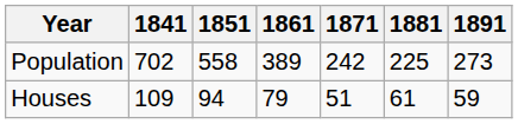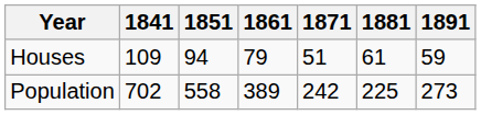 <table class="wikitable">
 <tr>
 <th>Year</th>
 <th>1841</th>
 <th>1851</th>
 <th>1861</th>
 <th>1871</th>
 <th>1881</th>
 <th>1891</th>
 </tr>
 <tr>
+<td>Houses</td>
+<td>109</td>
+<td>94</td>
+<td>79</td>
+<td>51</td>
+<td>61</td>
+<td>59</td>
+</tr>
+<tr>
 <td>Population</td>
 <td>702</td>
 <td>558</td>
 <td>389</td>
 <td>242</td>
 <td>225</td>
 <td>273</td>
 </tr>
-<tr>
-<td>Houses</td>
-<td>109</td>
-<td>94</td>
-<td>79</td>
-<td>51</td>
-<td>61</td>
-<td>59</td>
-</tr>
 </table>
